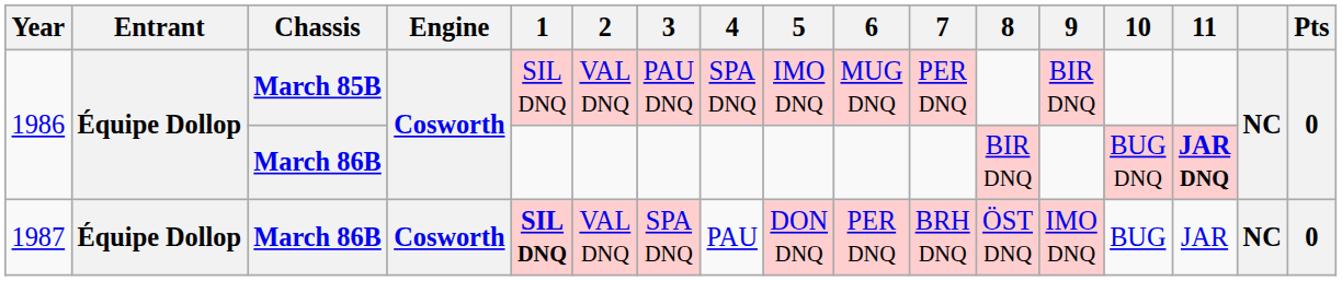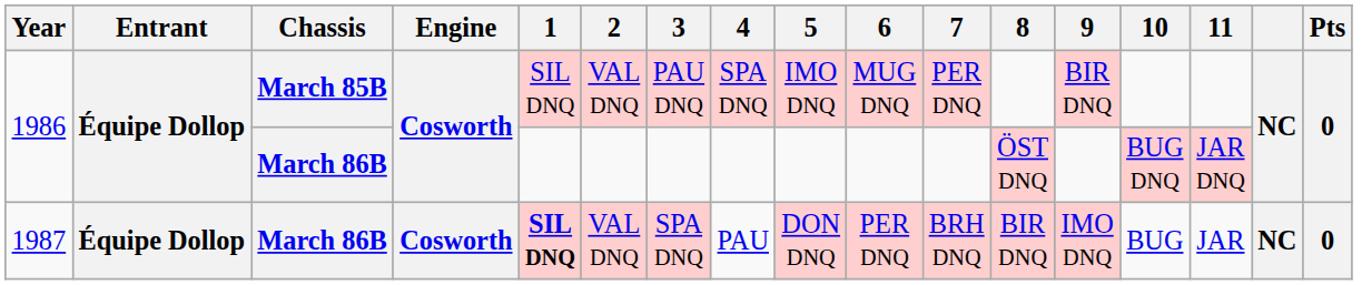 <table class="wikitable" style="text-align:center; font-size:90%">
 <tr>
 <th>Year</th>
 <th>Entrant</th>
 <th>Chassis</th>
 <th>Engine</th>
 <th>1</th>
 <th>2</th>
 <th>3</th>
 <th>4</th>
 <th>5</th>
 <th>6</th>
 <th>7</th>
 <th>8</th>
 <th>9</th>
 <th>10</th>
 <th>11</th>
 <th></th>
 <th>Pts</th>
 </tr>
 <tr>
 <td rowspan=2><a href='#'>1986</a></td>
 <th rowspan=2>Équipe Dollop</th>
 <th><a href='#'>March 85B</a></th>
 <th rowspan=2><a href='#'>Cosworth</a></th>
 <td style="background:#ffcfcf;"><a href='#'>SIL</a><br><small>DNQ</small></td>
 <td style="background:#ffcfcf;"><a href='#'>VAL</a><br><small>DNQ</small></td>
 <td style="background:#ffcfcf;"><a href='#'>PAU</a><br><small>DNQ</small></td>
 <td style="background:#ffcfcf;"><a href='#'>SPA</a><br><small>DNQ</small></td>
 <td style="background:#ffcfcf;"><a href='#'>IMO</a><br><small>DNQ</small></td>
 <td style="background:#ffcfcf;"><a href='#'>MUG</a><br><small>DNQ</small></td>
 <td style="background:#ffcfcf;"><a href='#'>PER</a><br><small>DNQ</small></td>
 <td></td>
 <td style="background:#ffcfcf;"><a href='#'>BIR</a><br><small>DNQ</small></td>
 <td></td>
 <td></td>
 <th rowspan=2>NC</th>
 <th rowspan=2>0</th>
 </tr>
 <tr>
 <th><a href='#'>March 86B</a></th>
 <td></td>
 <td></td>
 <td></td>
 <td></td>
 <td></td>
 <td></td>
 <td></td>
-<td style="background:#ffcfcf;"><a href='#'>BIR</a><br><small>DNQ</small></td>
+<td style="background:#ffcfcf;"><a href='#'>ÖST</a><br><small>DNQ</small></td>
 <td></td>
 <td style="background:#ffcfcf;"><a href='#'>BUG</a><br><small>DNQ</small></td>
-<td style="background:#ffcfcf;"><strong><a href='#'>JAR</a><br><small>DNQ</small></strong></td>
+<td style="background:#ffcfcf;"><a href='#'>JAR</a><br><small>DNQ</small></td>
 </tr>
 <tr>
 <td><a href='#'>1987</a></td>
 <th>Équipe Dollop</th>
 <th><a href='#'>March 86B</a></th>
 <th><a href='#'>Cosworth</a></th>
 <td style="background:#ffcfcf;"><strong><a href='#'>SIL</a><br><small>DNQ</small></strong></td>
 <td style="background:#ffcfcf;"><a href='#'>VAL</a><br><small>DNQ</small></td>
 <td style="background:#ffcfcf;"><a href='#'>SPA</a><br><small>DNQ</small></td>
 <td><a href='#'>PAU</a></td>
 <td style="background:#ffcfcf;"><a href='#'>DON</a><br><small>DNQ</small></td>
 <td style="background:#ffcfcf;"><a href='#'>PER</a><br><small>DNQ</small></td>
 <td style="background:#ffcfcf;"><a href='#'>BRH</a><br><small>DNQ</small></td>
-<td style="background:#ffcfcf;"><a href='#'>ÖST</a><br><small>DNQ</small></td>
+<td style="background:#ffcfcf;"><a href='#'>BIR</a><br><small>DNQ</small></td>
 <td style="background:#ffcfcf;"><a href='#'>IMO</a><br><small>DNQ</small></td>
 <td><a href='#'>BUG</a></td>
 <td><a href='#'>JAR</a></td>
 <th>NC</th>
 <th>0</th>
 </tr>
 </table>
